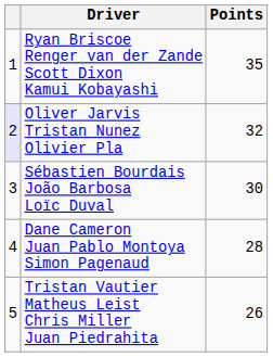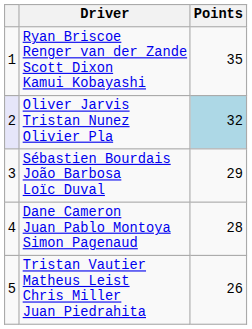 <table class="wikitable" style="font-size: 95%;">
 <tr>
 <th scope="col"></th>
 <th scope="col">Driver</th>
 <th scope="col">Points</th>
 </tr>
 <tr>
 <td align=center>1</td>
 <td> <a href='#'>Ryan Briscoe</a><br> <a href='#'>Renger van der Zande</a><br> <a href='#'>Scott Dixon</a><br> <a href='#'>Kamui Kobayashi</a></td>
 <td align=right>35</td>
 </tr>
 <tr>
 <td align=center style="background: lavender;">2</td>
 <td> <a href='#'>Oliver Jarvis</a><br> <a href='#'>Tristan Nunez</a><br> <a href='#'>Olivier Pla</a></td>
-<td align=right>32</td>
+<td align=right style="background: lightblue;">32</td>
 </tr>
 <tr>
 <td align=center>3</td>
 <td> <a href='#'>Sébastien Bourdais</a><br> <a href='#'>João Barbosa</a><br> <a href='#'>Loïc Duval</a></td>
-<td align=right>30</td>
+<td align=right>29</td>
 </tr>
 <tr>
 <td align=center>4</td>
 <td> <a href='#'>Dane Cameron</a><br> <a href='#'>Juan Pablo Montoya</a><br> <a href='#'>Simon Pagenaud</a></td>
 <td align=right>28</td>
 </tr>
 <tr>
 <td align=center>5</td>
 <td> <a href='#'>Tristan Vautier</a><br> <a href='#'>Matheus Leist</a><br> <a href='#'>Chris Miller</a><br> <a href='#'>Juan Piedrahita</a></td>
 <td align=right>26</td>
 </tr>
 </table>
